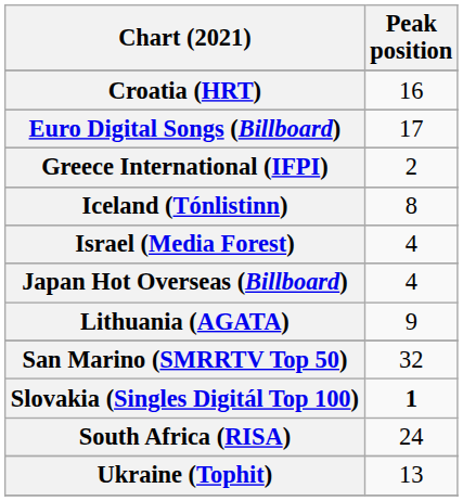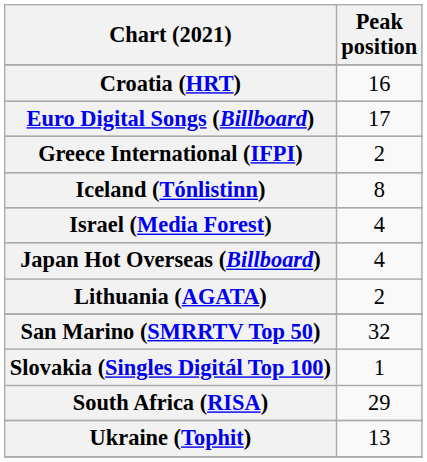 <table class="wikitable sortable plainrowheaders" style="text-align:center;">
 <tr>
 <th>Chart (2021)</th>
 <th>Peak<br>position</th>
 </tr>
 <tr>
 </tr>
 <tr>
 </tr>
 <tr>
 </tr>
 <tr>
 </tr>
 <tr>
 </tr>
 <tr>
 </tr>
 <tr>
 <th scope="row">Croatia (<a href='#'>HRT</a>)</th>
 <td>16</td>
 </tr>
 <tr>
 </tr>
 <tr>
 </tr>
 <tr>
 <th scope="row"><a href='#'>Euro Digital Songs</a> (<em><a href='#'>Billboard</a></em>)</th>
 <td>17</td>
 </tr>
 <tr>
 </tr>
 <tr>
 </tr>
 <tr>
 </tr>
 <tr>
 </tr>
 <tr>
 <th scope="row">Greece International (<a href='#'>IFPI</a>)</th>
 <td>2</td>
 </tr>
 <tr>
 </tr>
 <tr>
 </tr>
 <tr>
 <th scope="row">Iceland (<a href='#'>Tónlistinn</a>)</th>
 <td>8</td>
 </tr>
 <tr>
 </tr>
 <tr>
 <th scope="row">Israel (<a href='#'>Media Forest</a>)</th>
 <td>4</td>
 </tr>
 <tr>
 </tr>
 <tr>
 <th scope="row">Japan Hot Overseas (<em><a href='#'>Billboard</a></em>)</th>
 <td>4</td>
 </tr>
 <tr>
 <th scope="row">Lithuania (<a href='#'>AGATA</a>)</th>
-<td>9</td>
+<td>2</td>
 </tr>
 <tr>
 </tr>
 <tr>
 </tr>
 <tr>
 </tr>
 <tr>
 </tr>
 <tr>
 </tr>
 <tr>
 <th scope="row">San Marino (<a href='#'>SMRRTV Top 50</a>)</th>
 <td>32</td>
 </tr>
 <tr>
 <th scope="row">Slovakia (<a href='#'>Singles Digitál Top 100</a>)</th>
-<td><strong>1</strong></td>
+<td>1</td>
 </tr>
 <tr>
 <th scope="row">South Africa (<a href='#'>RISA</a>)</th>
-<td>24</td>
+<td>29</td>
 </tr>
 <tr>
 </tr>
 <tr>
 </tr>
 <tr>
 </tr>
 <tr>
 </tr>
 <tr>
 <th scope="row">Ukraine (<a href='#'>Tophit</a>)</th>
 <td>13</td>
 </tr>
 <tr>
 </tr>
 <tr>
 </tr>
 <tr>
 </tr>
 </table>
